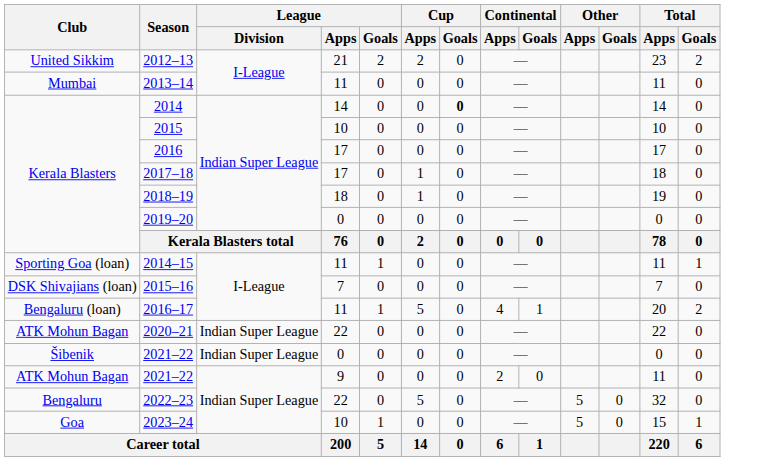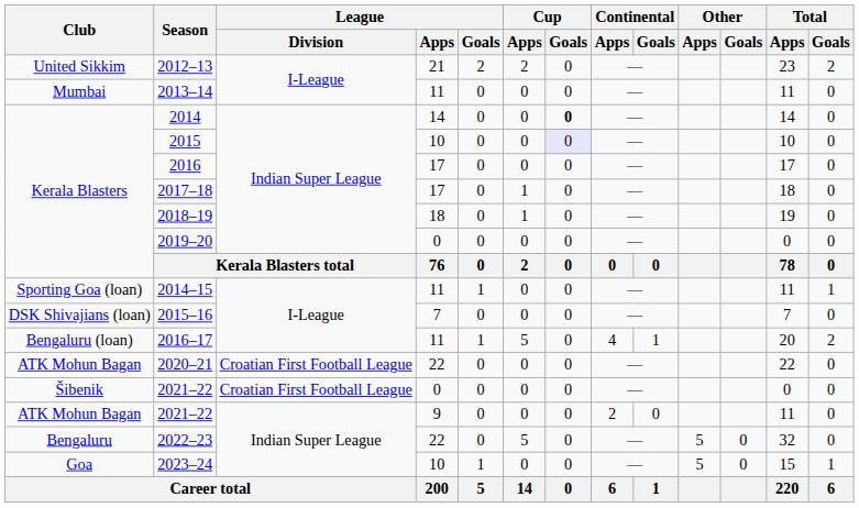 <table class="wikitable" style="text-align: center;">
 <tr>
 <th rowspan="2">Club</th>
 <th rowspan="2">Season</th>
 <th colspan="3">League</th>
 <th colspan="2">Cup</th>
 <th colspan="2">Continental</th>
 <th colspan="2">Other</th>
 <th colspan="2">Total</th>
 </tr>
 <tr>
 <th>Division</th>
 <th>Apps</th>
 <th>Goals</th>
 <th>Apps</th>
 <th>Goals</th>
 <th>Apps</th>
 <th>Goals</th>
 <th>Apps</th>
 <th>Goals</th>
 <th>Apps</th>
 <th>Goals</th>
 </tr>
 <tr>
 <td rowspan="1"><a href='#'>United Sikkim</a></td>
 <td><a href='#'>2012–13</a></td>
 <td rowspan="2"><a href='#'>I-League</a></td>
 <td>21</td>
 <td>2</td>
 <td>2</td>
 <td>0</td>
 <td colspan="2">—</td>
 <td></td>
 <td></td>
 <td>23</td>
 <td>2</td>
 </tr>
 <tr>
 <td rowspan="1"><a href='#'>Mumbai</a></td>
 <td><a href='#'>2013–14</a></td>
 <td>11</td>
 <td>0</td>
 <td>0</td>
 <td>0</td>
 <td colspan="2">—</td>
 <td></td>
 <td></td>
 <td>11</td>
 <td>0</td>
 </tr>
 <tr>
 <td rowspan="7"><a href='#'>Kerala Blasters</a></td>
 <td><a href='#'>2014</a></td>
 <td rowspan="6"><a href='#'>Indian Super League</a></td>
 <td>14</td>
 <td>0</td>
 <td>0</td>
 <td><strong>0</strong></td>
 <td colspan="2">—</td>
 <td></td>
 <td></td>
 <td>14</td>
 <td>0</td>
 </tr>
 <tr>
 <td><a href='#'>2015</a></td>
 <td>10</td>
 <td>0</td>
 <td>0</td>
-<td>0</td>
+<td style="background: lavender;">0</td>
 <td colspan="2">—</td>
 <td></td>
 <td></td>
 <td>10</td>
 <td>0</td>
 </tr>
 <tr>
 <td><a href='#'>2016</a></td>
 <td>17</td>
 <td>0</td>
 <td>0</td>
 <td>0</td>
 <td colspan="2">—</td>
 <td></td>
 <td></td>
 <td>17</td>
 <td>0</td>
 </tr>
 <tr>
 <td><a href='#'>2017–18</a></td>
 <td>17</td>
 <td>0</td>
 <td>1</td>
 <td>0</td>
 <td colspan="2">—</td>
 <td></td>
 <td></td>
 <td>18</td>
 <td>0</td>
 </tr>
 <tr>
 <td><a href='#'>2018–19</a></td>
 <td>18</td>
 <td>0</td>
 <td>1</td>
 <td>0</td>
 <td colspan="2">—</td>
 <td></td>
 <td></td>
 <td>19</td>
 <td>0</td>
 </tr>
 <tr>
 <td><a href='#'>2019–20</a></td>
 <td>0</td>
 <td>0</td>
 <td>0</td>
 <td>0</td>
 <td colspan="2">—</td>
 <td></td>
 <td></td>
 <td>0</td>
 <td>0</td>
 </tr>
 <tr>
 <th colspan="2">Kerala Blasters total</th>
 <th>76</th>
 <th>0</th>
 <th>2</th>
 <th>0</th>
 <th>0</th>
 <th>0</th>
 <th></th>
 <th></th>
 <th>78</th>
 <th>0</th>
 </tr>
 <tr>
 <td rowspan="1"><a href='#'>Sporting Goa</a> (loan)</td>
 <td><a href='#'>2014–15</a></td>
 <td rowspan="3">I-League</td>
 <td>11</td>
 <td>1</td>
 <td>0</td>
 <td>0</td>
 <td colspan="2">—</td>
 <td></td>
 <td></td>
 <td>11</td>
 <td>1</td>
 </tr>
 <tr>
 <td rowspan="1"><a href='#'>DSK Shivajians</a> (loan)</td>
 <td><a href='#'>2015–16</a></td>
 <td>7</td>
 <td>0</td>
 <td>0</td>
 <td>0</td>
 <td colspan="2">—</td>
 <td></td>
 <td></td>
 <td>7</td>
 <td>0</td>
 </tr>
 <tr>
 <td rowspan="1"><a href='#'>Bengaluru</a> (loan)</td>
 <td><a href='#'>2016–17</a></td>
 <td>11</td>
 <td>1</td>
 <td>5</td>
 <td>0</td>
 <td>4</td>
 <td>1</td>
 <td></td>
 <td></td>
 <td>20</td>
 <td>2</td>
 </tr>
 <tr>
 <td><a href='#'>ATK Mohun Bagan</a></td>
 <td><a href='#'>2020–21</a></td>
-<td>Indian Super League</td>
+<td><a href='#'>Croatian First Football League</a></td>
 <td>22</td>
 <td>0</td>
 <td>0</td>
 <td>0</td>
 <td colspan="2">—</td>
 <td></td>
 <td></td>
 <td>22</td>
 <td>0</td>
 </tr>
 <tr>
 <td><a href='#'>Šibenik</a></td>
 <td><a href='#'>2021–22</a></td>
-<td>Indian Super League</td>
+<td><a href='#'>Croatian First Football League</a></td>
 <td>0</td>
 <td>0</td>
 <td>0</td>
 <td>0</td>
 <td colspan="2">—</td>
 <td></td>
 <td></td>
 <td>0</td>
 <td>0</td>
 </tr>
 <tr>
 <td><a href='#'>ATK Mohun Bagan</a></td>
 <td><a href='#'>2021–22</a></td>
 <td rowspan="3">Indian Super League</td>
 <td>9</td>
 <td>0</td>
 <td>0</td>
 <td>0</td>
 <td>2</td>
 <td>0</td>
 <td></td>
 <td></td>
 <td>11</td>
 <td>0</td>
 </tr>
 <tr>
 <td><a href='#'>Bengaluru</a></td>
 <td><a href='#'>2022–23</a></td>
 <td>22</td>
 <td>0</td>
 <td>5</td>
 <td>0</td>
 <td colspan="2">—</td>
 <td>5</td>
 <td>0</td>
 <td>32</td>
 <td>0</td>
 </tr>
 <tr>
 <td><a href='#'>Goa</a></td>
 <td><a href='#'>2023–24</a></td>
 <td>10</td>
 <td>1</td>
 <td>0</td>
 <td>0</td>
 <td colspan="2">—</td>
 <td>5</td>
 <td>0</td>
 <td>15</td>
 <td>1</td>
 </tr>
 <tr>
 <th colspan="3">Career total</th>
 <th>200</th>
 <th>5</th>
 <th>14</th>
 <th>0</th>
 <th>6</th>
 <th>1</th>
 <th></th>
 <th></th>
 <th>220</th>
 <th>6</th>
 </tr>
 </table>
